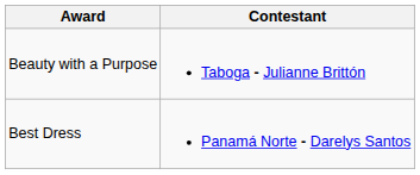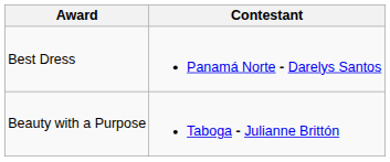 <table class="wikitable">
 <tr>
 <th>Award</th>
 <th>Contestant</th>
 </tr>
 <tr>
+<td>Best Dress</td>
+<td><br><ul><li><a href='#'>Panamá Norte</a><strong> - </strong><a href='#'>Darelys Santos</a></li></ul></td>
+</tr>
+<tr>
 <td>Beauty with a Purpose</td>
 <td><br><ul><li><a href='#'>Taboga</a><strong> - </strong><a href='#'>Julianne Brittón</a></li></ul></td>
 </tr>
-<tr>
-<td>Best Dress</td>
-<td><br><ul><li><a href='#'>Panamá Norte</a><strong> - </strong><a href='#'>Darelys Santos</a></li></ul></td>
-</tr>
 </table>
